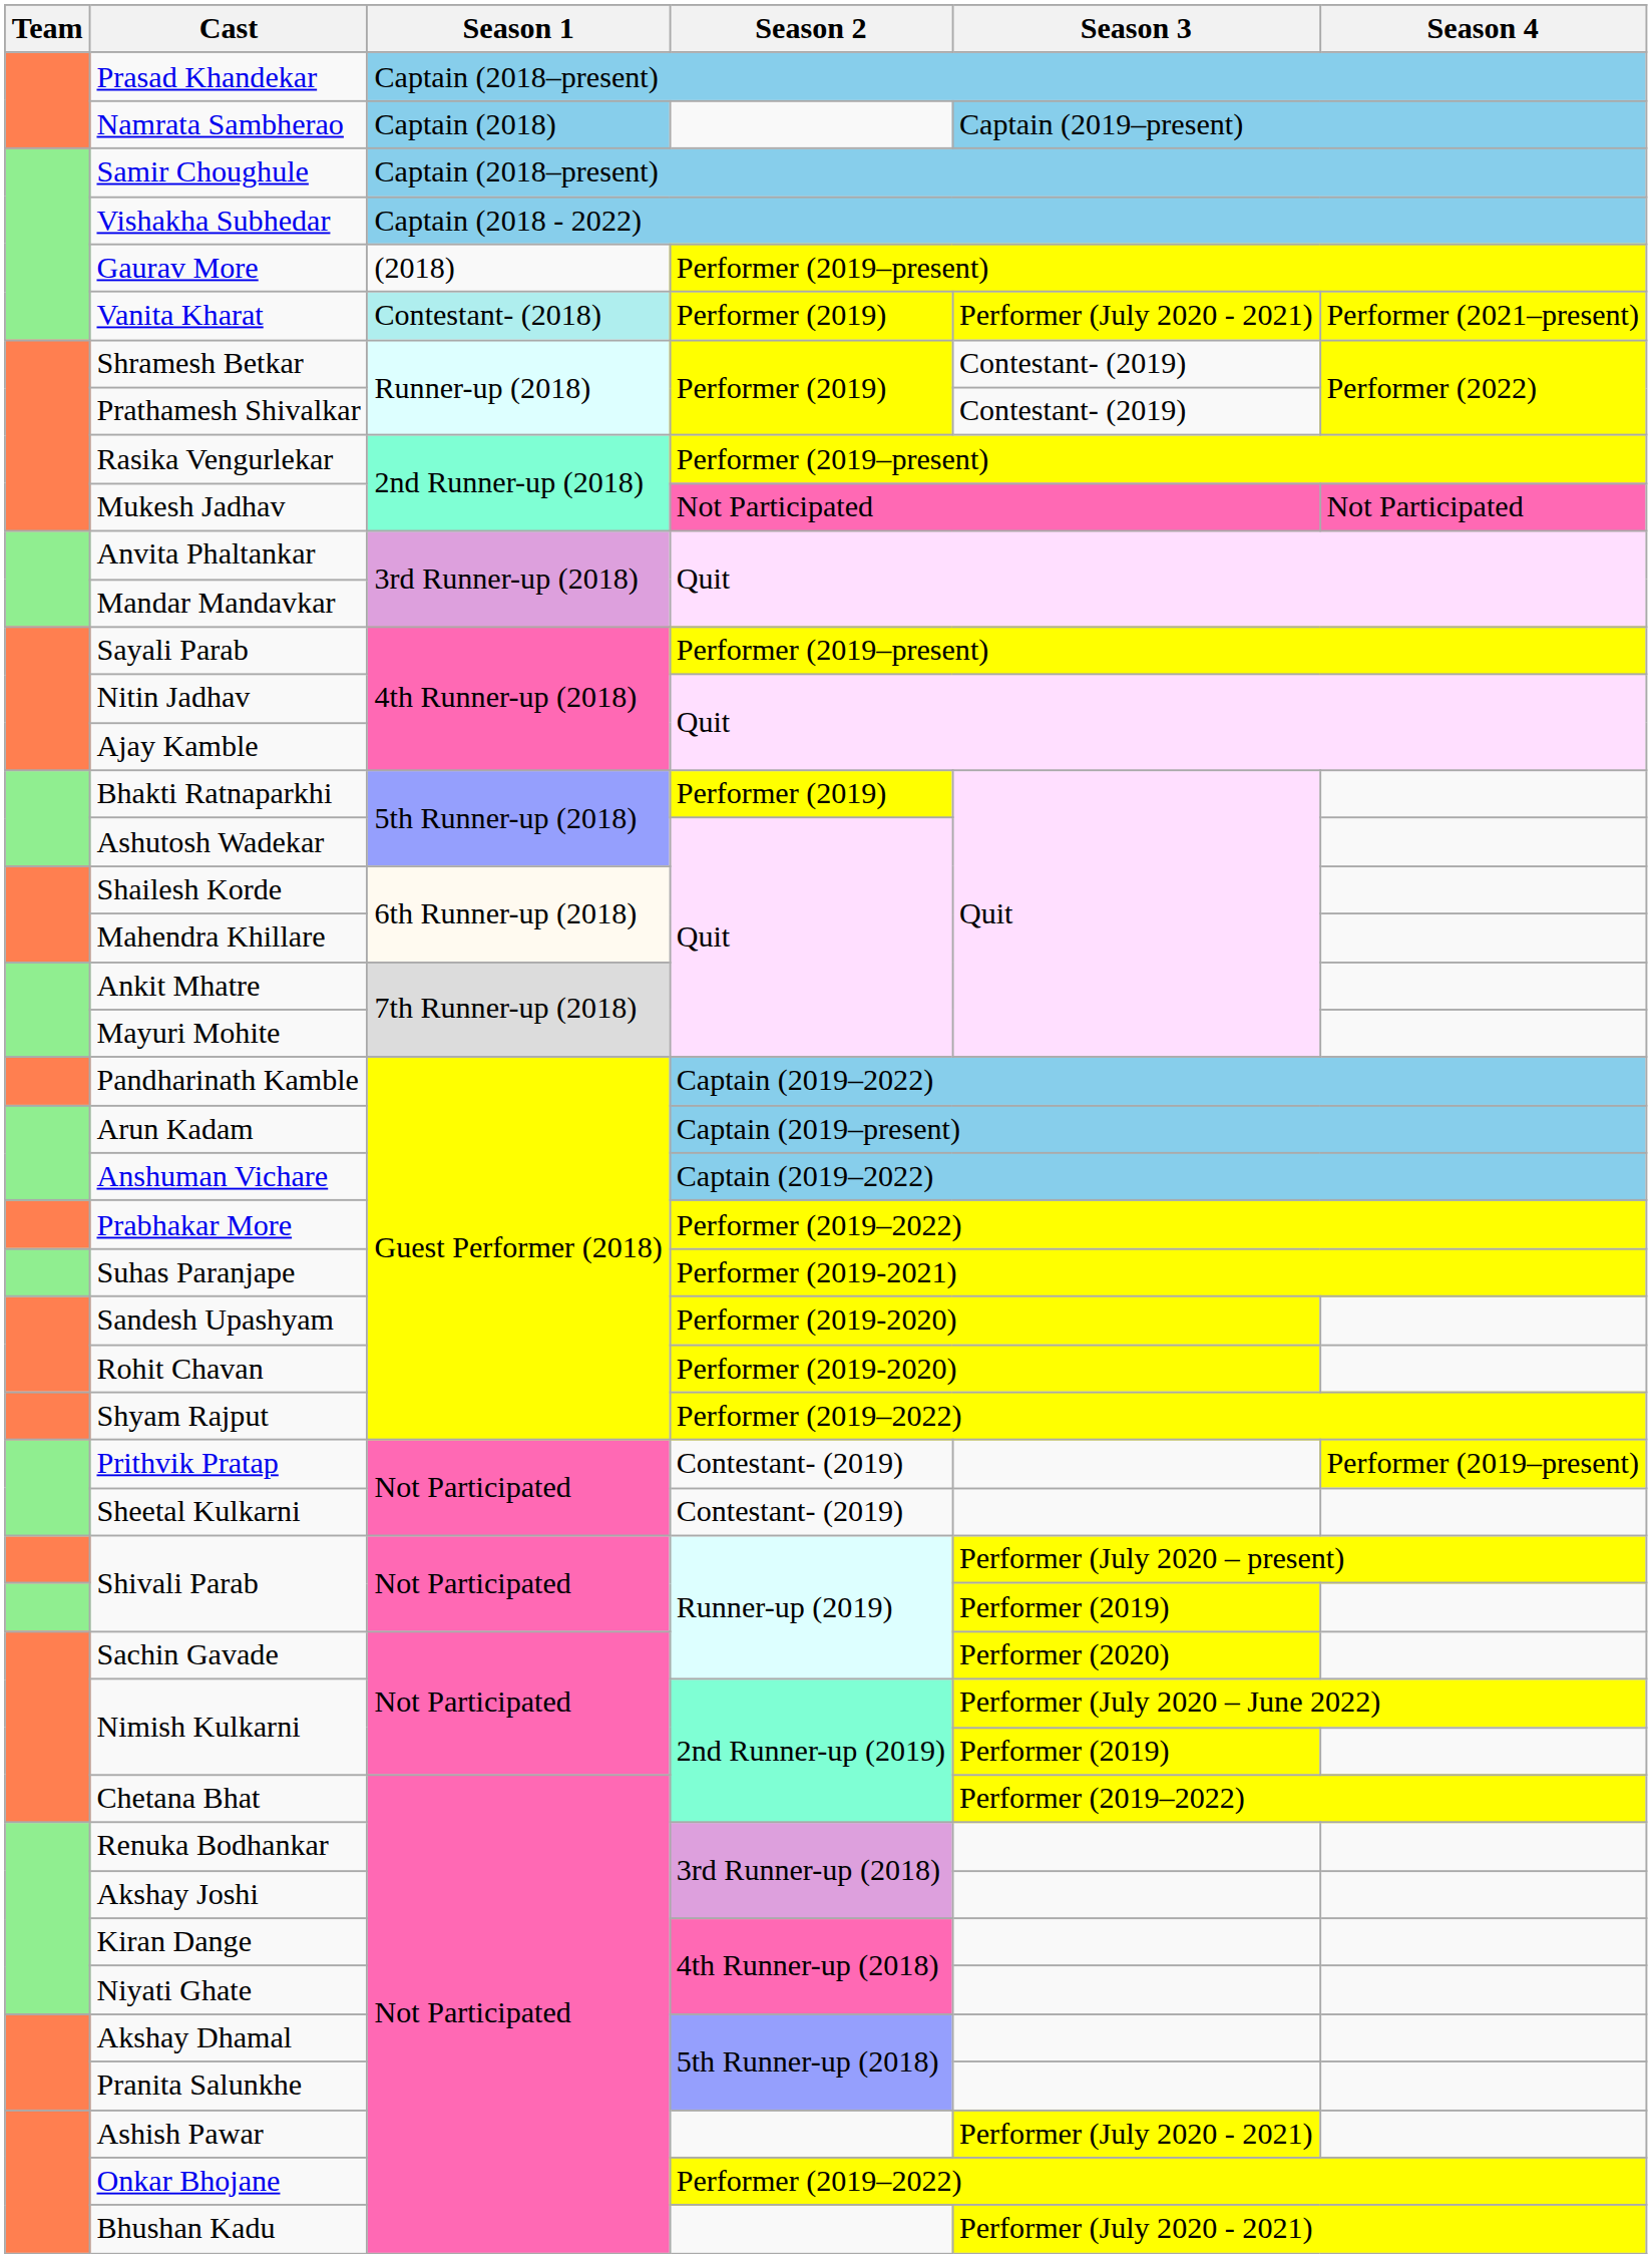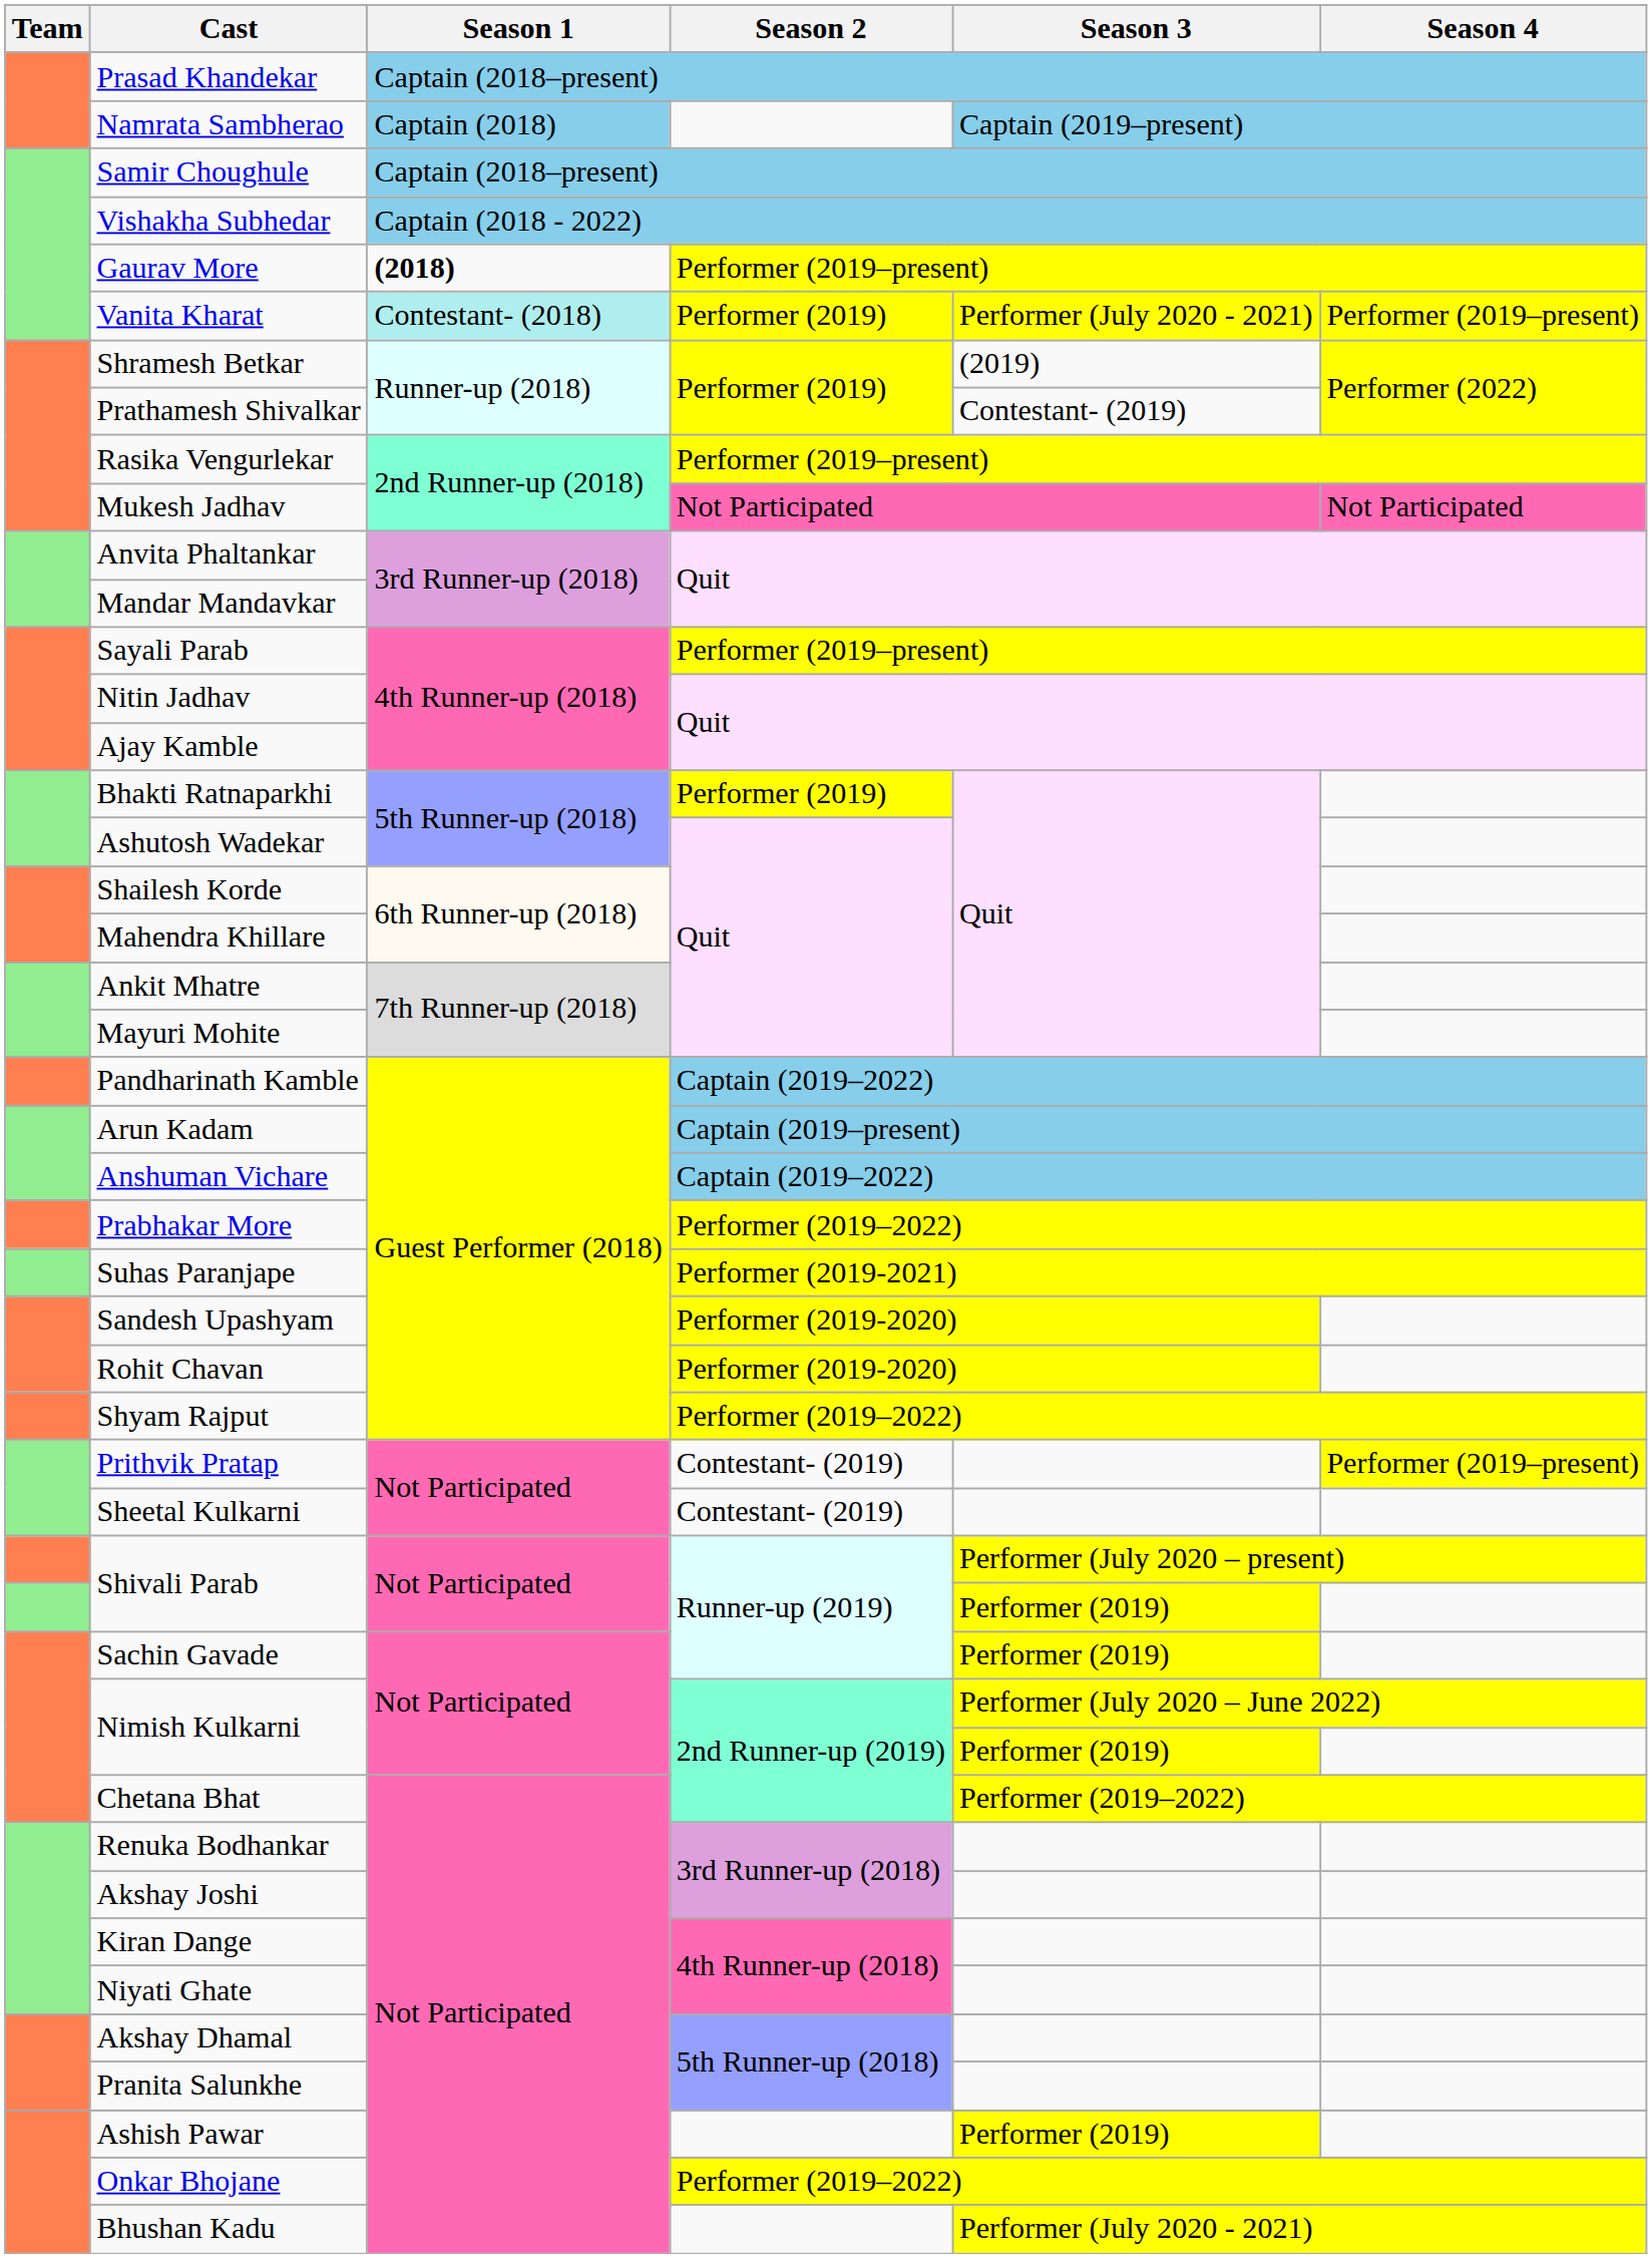 <table class="wikitable">
 <tr>
 <th>Team</th>
 <th>Cast</th>
 <th>Season 1</th>
 <th>Season 2</th>
 <th>Season 3</th>
 <th>Season 4</th>
 </tr>
 <tr>
 <td rowspan="2" style="background:#FF7F50;"></td>
 <td><a href='#'>Prasad Khandekar</a></td>
 <td colspan="4" style="background:#87CEEB;">Captain (2018–present)</td>
 </tr>
 <tr>
 <td><a href='#'>Namrata Sambherao</a></td>
 <td style="background:#87CEEB;">Captain (2018)</td>
 <td></td>
 <td colspan="2" style="background:#87CEEB;">Captain (2019–present)</td>
 </tr>
 <tr>
 <td rowspan="4" style="background:#90EE90;"></td>
 <td><a href='#'>Samir Choughule</a></td>
 <td colspan="4" style="background:#87CEEB;">Captain (2018–present)</td>
 </tr>
 <tr>
 <td><a href='#'>Vishakha Subhedar</a></td>
 <td colspan="4" style="background:#87CEEB;">Captain (2018 - 2022)</td>
 </tr>
 <tr>
 <td><a href='#'>Gaurav More</a></td>
-<td> (2018)</td>
+<td><strong> (2018)</strong></td>
 <td colspan="3" style="background: yellow;">Performer (2019–present)</td>
 </tr>
 <tr>
 <td><a href='#'>Vanita Kharat</a></td>
 <td style="background: paleturquoise;">Contestant-  (2018)</td>
 <td style="background: yellow;">Performer (2019)</td>
 <td style="background: yellow;">Performer (July 2020 - 2021)</td>
-<td style="background: yellow;">Performer (2021–present)</td>
+<td style="background: yellow;">Performer (2019–present)</td>
 </tr>
 <tr>
 <td rowspan="4" style="background:#FF7F50;"></td>
 <td>Shramesh Betkar</td>
 <td rowspan="2" style="background:#DFF;">Runner-up (2018)</td>
 <td rowspan="2" style="background: yellow;">Performer (2019)</td>
-<td>Contestant-  (2019)</td>
+<td> (2019)</td>
 <td rowspan="2" style="background: yellow;">Performer (2022)</td>
 </tr>
 <tr>
 <td>Prathamesh Shivalkar</td>
 <td>Contestant-  (2019)</td>
 </tr>
 <tr>
 <td>Rasika Vengurlekar</td>
 <td rowspan="2" style="background:#7FFFD4;">2nd Runner-up (2018)</td>
 <td colspan="3" style="background: yellow;">Performer (2019–present)</td>
 </tr>
 <tr>
 <td>Mukesh Jadhav</td>
 <td colspan="2" style="background:#FF69B4;">Not Participated</td>
 <td style="background:#FF69B4;">Not Participated</td>
 </tr>
 <tr>
 <td rowspan="2" style="background:#90EE90;"></td>
 <td>Anvita Phaltankar</td>
 <td rowspan="2" style="background:#DDA0DD;">3rd Runner-up (2018)</td>
 <td colspan="3" rowspan="2" style="background:#FFDFFF;">Quit</td>
 </tr>
 <tr>
 <td>Mandar Mandavkar</td>
 </tr>
 <tr>
 <td rowspan="3" style="background:#FF7F50;"></td>
 <td>Sayali Parab</td>
 <td rowspan="3" style="background:#FF69B4;">4th Runner-up (2018)</td>
 <td colspan="3" style="background: yellow;">Performer (2019–present)</td>
 </tr>
 <tr>
 <td>Nitin Jadhav</td>
 <td colspan="3" rowspan="2" style="background:#FFDFFF;">Quit</td>
 </tr>
 <tr>
 <td>Ajay Kamble</td>
 </tr>
 <tr>
 <td rowspan="2" style="background:#90EE90;"></td>
 <td>Bhakti Ratnaparkhi</td>
 <td rowspan="2" style="background:#959FFD;">5th Runner-up (2018)</td>
 <td style="background: yellow;">Performer (2019)</td>
 <td rowspan="6" style="background:#FFDFFF;">Quit</td>
 <td></td>
 </tr>
 <tr>
 <td>Ashutosh Wadekar</td>
 <td colspan="2" rowspan="5" style="background:#FFDFFF;">Quit</td>
 <td></td>
 </tr>
 <tr>
 <td rowspan="2" style="background:#FF7F50;"></td>
 <td>Shailesh Korde</td>
 <td rowspan="2" style="background:#FFFAF0;">6th Runner-up (2018)</td>
 <td></td>
 </tr>
 <tr>
 <td>Mahendra Khillare</td>
 <td></td>
 </tr>
 <tr>
 <td rowspan="2" style="background:#90EE90;"></td>
 <td>Ankit Mhatre</td>
 <td rowspan="2" style="background:#DCDCDC;">7th Runner-up (2018)</td>
 <td></td>
 </tr>
 <tr>
 <td>Mayuri Mohite</td>
 <td></td>
 </tr>
 <tr>
 <td style="background:#FF7F50;"></td>
 <td>Pandharinath Kamble</td>
 <td rowspan="8" style="background: yellow;">Guest Performer (2018)</td>
 <td colspan="3" style="background:#87CEEB;">Captain (2019–2022)</td>
 </tr>
 <tr>
 <td rowspan="2" style="background:#90EE90;"></td>
 <td>Arun Kadam</td>
 <td colspan="3" style="background:#87CEEB;">Captain (2019–present)</td>
 </tr>
 <tr>
 <td><a href='#'>Anshuman Vichare</a></td>
 <td colspan="3" style="background:#87CEEB;">Captain (2019–2022)</td>
 </tr>
 <tr>
 <td style="background:#FF7F50;"></td>
 <td><a href='#'>Prabhakar More</a></td>
 <td colspan="3" style="background: yellow;">Performer (2019–2022)</td>
 </tr>
 <tr>
 <td style="background:#90EE90;"></td>
 <td>Suhas Paranjape</td>
 <td colspan="3" style="background: yellow;">Performer (2019-2021)</td>
 </tr>
 <tr>
 <td rowspan="2" style="background:#FF7F50;"></td>
 <td>Sandesh Upashyam</td>
 <td colspan="2" style="background: yellow;">Performer (2019-2020)</td>
 <td></td>
 </tr>
 <tr>
 <td>Rohit Chavan</td>
 <td colspan="2" style="background: yellow;">Performer (2019-2020)</td>
 <td></td>
 </tr>
 <tr>
 <td style="background:#FF7F50;"></td>
 <td>Shyam Rajput</td>
 <td colspan="3" style="background: yellow;">Performer (2019–2022)</td>
 </tr>
 <tr>
 <td rowspan="2" style="background:#90EE90;"></td>
 <td><a href='#'>Prithvik Pratap</a></td>
 <td rowspan="2" style="background:#FF69B4;">Not Participated</td>
 <td>Contestant-  (2019)</td>
 <td></td>
 <td style="background: yellow;">Performer (2019–present)</td>
 </tr>
 <tr>
 <td>Sheetal Kulkarni</td>
 <td>Contestant-  (2019)</td>
 <td></td>
 <td></td>
 </tr>
 <tr>
 <td style="background:#FF7F50;"></td>
 <td rowspan="2">Shivali Parab</td>
 <td rowspan="2" style="background:#FF69B4;">Not Participated</td>
 <td rowspan="3" style="background:#DFF;">Runner-up (2019)</td>
 <td colspan="2" style="background: yellow;">Performer (July 2020 – present)</td>
 </tr>
 <tr>
 <td style="background:#90EE90;"></td>
 <td style="background: yellow;">Performer (2019)</td>
 <td></td>
 </tr>
 <tr>
 <td rowspan="4" style="background:#FF7F50;"></td>
 <td>Sachin Gavade</td>
 <td rowspan="3" style="background:#FF69B4;">Not Participated</td>
-<td style="background: yellow;">Performer (2020)</td>
+<td style="background: yellow;">Performer (2019)</td>
 <td></td>
 </tr>
 <tr>
 <td rowspan="2">Nimish Kulkarni</td>
 <td rowspan="3" style="background:#7FFFD4;">2nd Runner-up (2019)</td>
 <td colspan="2" style="background: yellow;">Performer (July 2020 – June 2022)</td>
 </tr>
 <tr>
 <td style="background: yellow;">Performer (2019)</td>
 <td></td>
 </tr>
 <tr>
 <td>Chetana Bhat</td>
 <td rowspan="10" style="background:#FF69B4;">Not Participated</td>
 <td colspan="2" style="background: yellow;">Performer (2019–2022)</td>
 </tr>
 <tr>
 <td rowspan="4" style="background:#90EE90;"></td>
 <td>Renuka Bodhankar</td>
 <td rowspan="2" style="background:#DDA0DD;">3rd Runner-up (2018)</td>
 <td></td>
 <td></td>
 </tr>
 <tr>
 <td>Akshay Joshi</td>
 <td></td>
 <td></td>
 </tr>
 <tr>
 <td>Kiran Dange</td>
 <td rowspan="2" style="background:#FF69B4;">4th Runner-up (2018)</td>
 <td></td>
 <td></td>
 </tr>
 <tr>
 <td>Niyati Ghate</td>
 <td></td>
 <td></td>
 </tr>
 <tr>
 <td rowspan="2"  style="background:#FF7F50;"></td>
 <td>Akshay Dhamal</td>
 <td rowspan="2" style="background:#959FFD;">5th Runner-up (2018)</td>
 <td></td>
 <td></td>
 </tr>
 <tr>
 <td>Pranita Salunkhe</td>
 <td></td>
 <td></td>
 </tr>
 <tr>
 <td rowspan="3" style="background:#FF7F50;"></td>
 <td>Ashish Pawar</td>
 <td></td>
-<td style="background: yellow;">Performer (July 2020 - 2021)</td>
+<td style="background: yellow;">Performer (2019)</td>
 <td></td>
 </tr>
 <tr>
 <td><a href='#'>Onkar Bhojane</a></td>
 <td colspan="3" style="background: yellow;">Performer (2019–2022)</td>
 </tr>
 <tr>
 <td>Bhushan Kadu</td>
 <td></td>
 <td colspan="2" style="background: yellow;">Performer (July 2020 - 2021)</td>
 </tr>
 </table>
